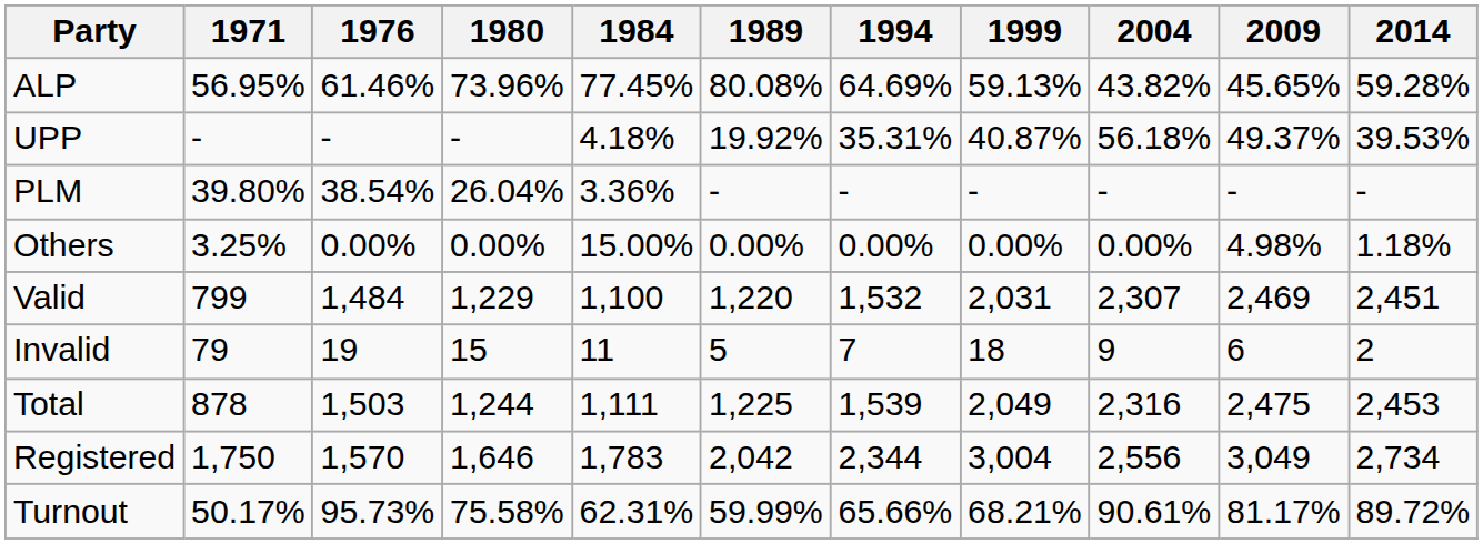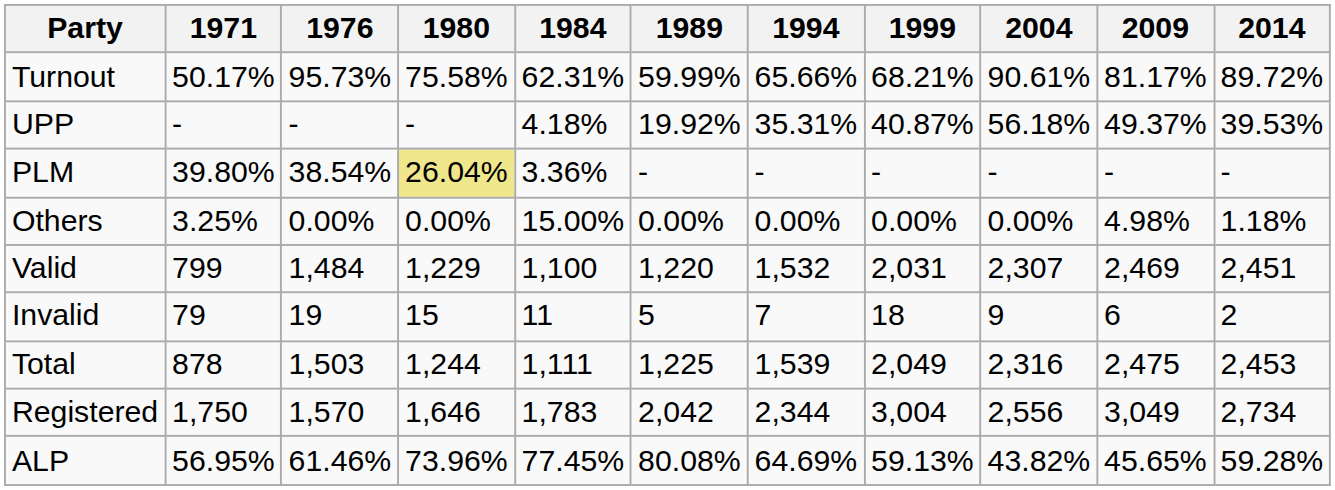 <table class="wikitable">
 <tr>
 <th>Party</th>
 <th>1971</th>
 <th>1976</th>
 <th>1980</th>
 <th>1984</th>
 <th>1989</th>
 <th>1994</th>
 <th>1999</th>
 <th>2004</th>
 <th>2009</th>
 <th>2014</th>
 </tr>
 <tr>
-<td>ALP</td>
-<td>56.95%</td>
-<td>61.46%</td>
-<td>73.96%</td>
-<td>77.45%</td>
-<td>80.08%</td>
-<td>64.69%</td>
-<td>59.13%</td>
-<td>43.82%</td>
-<td>45.65%</td>
-<td>59.28%</td>
+<td>Turnout</td>
+<td>50.17%</td>
+<td>95.73%</td>
+<td>75.58%</td>
+<td>62.31%</td>
+<td>59.99%</td>
+<td>65.66%</td>
+<td>68.21%</td>
+<td>90.61%</td>
+<td>81.17%</td>
+<td>89.72%</td>
 </tr>
 <tr>
 <td>UPP</td>
 <td>-</td>
 <td>-</td>
 <td>-</td>
 <td>4.18%</td>
 <td>19.92%</td>
 <td>35.31%</td>
 <td>40.87%</td>
 <td>56.18%</td>
 <td>49.37%</td>
 <td>39.53%</td>
 </tr>
 <tr>
 <td>PLM</td>
 <td>39.80%</td>
 <td>38.54%</td>
-<td>26.04%</td>
+<td style="background: khaki;">26.04%</td>
 <td>3.36%</td>
 <td>-</td>
 <td>-</td>
 <td>-</td>
 <td>-</td>
 <td>-</td>
 <td>-</td>
 </tr>
 <tr>
 <td>Others</td>
 <td>3.25%</td>
 <td>0.00%</td>
 <td>0.00%</td>
 <td>15.00%</td>
 <td>0.00%</td>
 <td>0.00%</td>
 <td>0.00%</td>
 <td>0.00%</td>
 <td>4.98%</td>
 <td>1.18%</td>
 </tr>
 <tr>
 <td>Valid</td>
 <td>799</td>
 <td>1,484</td>
 <td>1,229</td>
 <td>1,100</td>
 <td>1,220</td>
 <td>1,532</td>
 <td>2,031</td>
 <td>2,307</td>
 <td>2,469</td>
 <td>2,451</td>
 </tr>
 <tr>
 <td>Invalid</td>
 <td>79</td>
 <td>19</td>
 <td>15</td>
 <td>11</td>
 <td>5</td>
 <td>7</td>
 <td>18</td>
 <td>9</td>
 <td>6</td>
 <td>2</td>
 </tr>
 <tr>
 <td>Total</td>
 <td>878</td>
 <td>1,503</td>
 <td>1,244</td>
 <td>1,111</td>
 <td>1,225</td>
 <td>1,539</td>
 <td>2,049</td>
 <td>2,316</td>
 <td>2,475</td>
 <td>2,453</td>
 </tr>
 <tr>
 <td>Registered</td>
 <td>1,750</td>
 <td>1,570</td>
 <td>1,646</td>
 <td>1,783</td>
 <td>2,042</td>
 <td>2,344</td>
 <td>3,004</td>
 <td>2,556</td>
 <td>3,049</td>
 <td>2,734</td>
 </tr>
 <tr>
-<td>Turnout</td>
-<td>50.17%</td>
-<td>95.73%</td>
-<td>75.58%</td>
-<td>62.31%</td>
-<td>59.99%</td>
-<td>65.66%</td>
-<td>68.21%</td>
-<td>90.61%</td>
-<td>81.17%</td>
-<td>89.72%</td>
+<td>ALP</td>
+<td>56.95%</td>
+<td>61.46%</td>
+<td>73.96%</td>
+<td>77.45%</td>
+<td>80.08%</td>
+<td>64.69%</td>
+<td>59.13%</td>
+<td>43.82%</td>
+<td>45.65%</td>
+<td>59.28%</td>
 </tr>
 </table>
